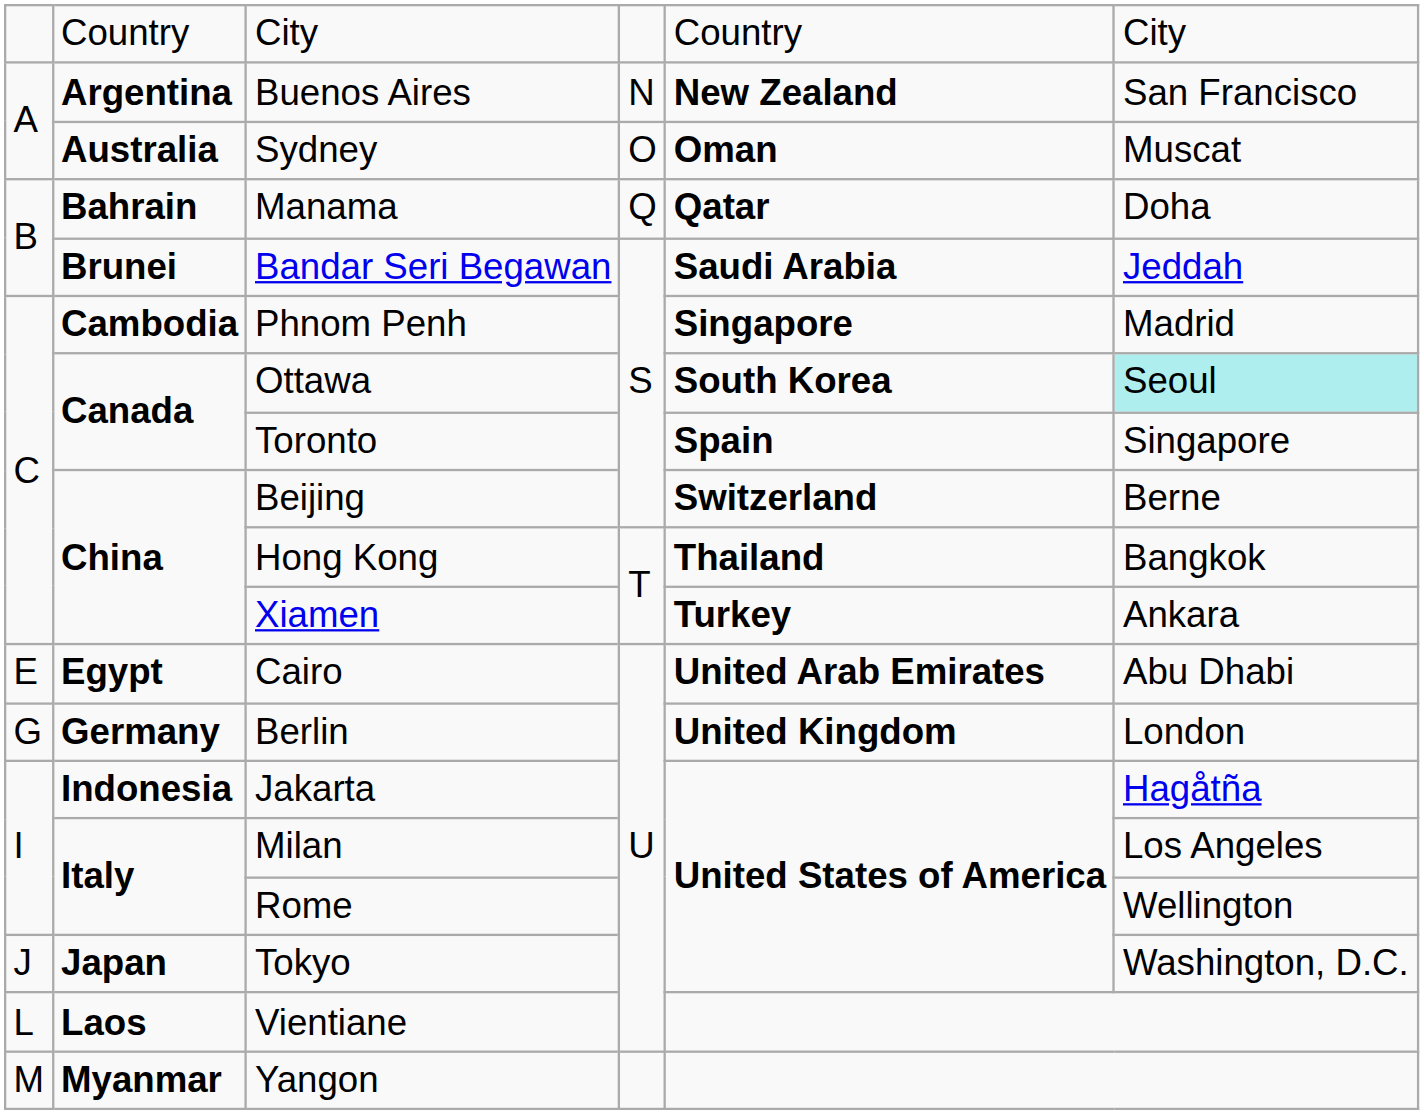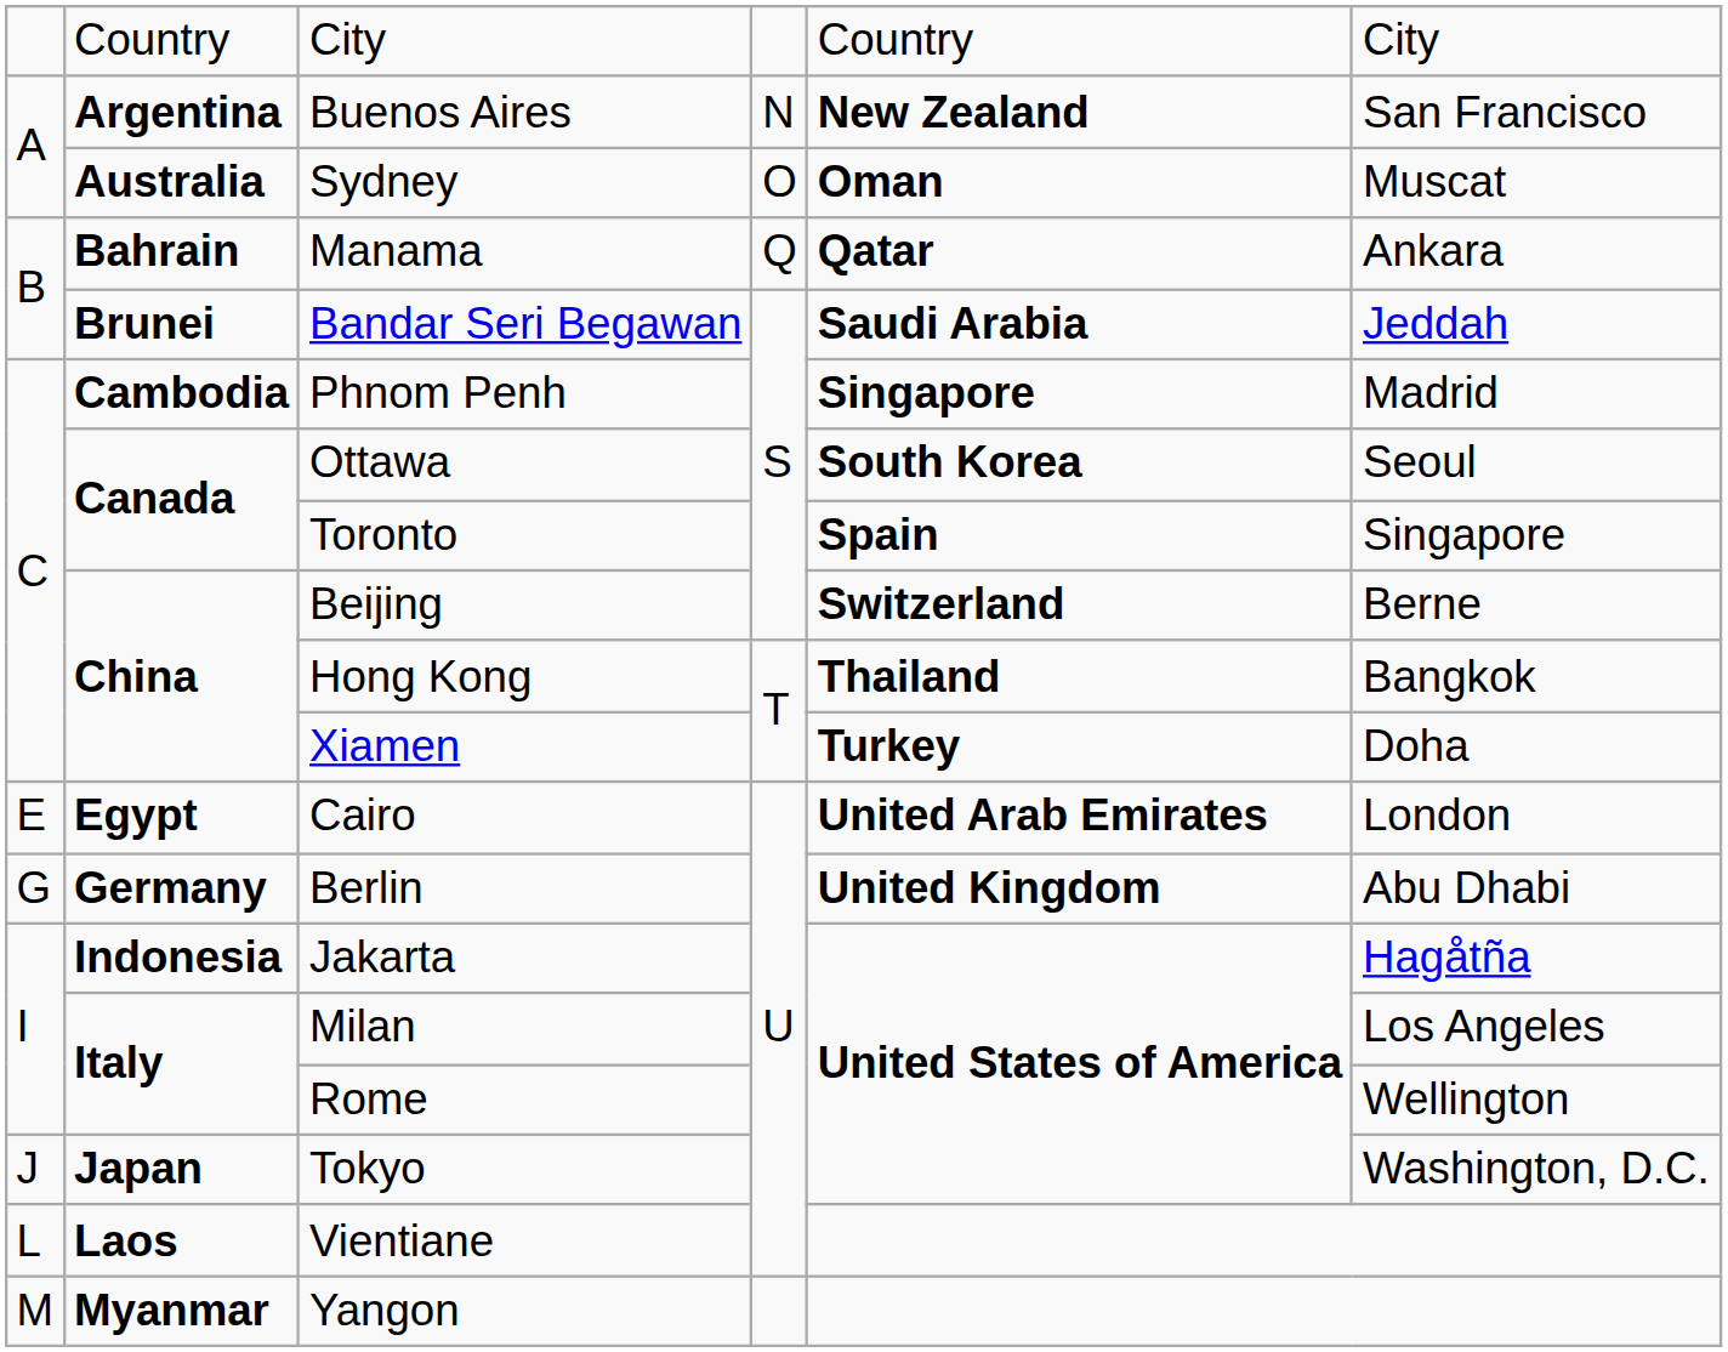 <table class="wikitable sortable">
 <tr>
 <td></td>
 <td>Country</td>
 <td>City</td>
 <td></td>
 <td>Country</td>
 <td>City</td>
 </tr>
 <tr>
 <td rowspan="2">A</td>
 <td><strong>Argentina</strong></td>
 <td>Buenos Aires</td>
 <td>N</td>
 <td><strong>New Zealand</strong></td>
 <td>San Francisco</td>
 </tr>
 <tr>
 <td><strong>Australia</strong></td>
 <td>Sydney</td>
 <td>O</td>
 <td><strong>Oman</strong></td>
 <td>Muscat</td>
 </tr>
 <tr>
 <td rowspan="2">B</td>
 <td><strong>Bahrain</strong></td>
 <td>Manama</td>
 <td>Q</td>
 <td><strong>Qatar</strong></td>
-<td>Doha</td>
+<td>Ankara</td>
 </tr>
 <tr>
 <td><strong>Brunei</strong></td>
 <td><a href='#'>Bandar Seri Begawan</a></td>
 <td rowspan="5">S</td>
 <td><strong>Saudi Arabia</strong></td>
 <td><a href='#'>Jeddah</a></td>
 </tr>
 <tr>
 <td rowspan="6">C</td>
 <td><strong>Cambodia</strong></td>
 <td>Phnom Penh</td>
 <td><strong>Singapore</strong></td>
 <td>Madrid</td>
 </tr>
 <tr>
 <td rowspan="2"><strong>Canada</strong></td>
 <td>Ottawa</td>
 <td><strong>South Korea</strong></td>
-<td style="background: paleturquoise;">Seoul</td>
+<td>Seoul</td>
 </tr>
 <tr>
 <td>Toronto</td>
 <td><strong>Spain</strong></td>
 <td>Singapore</td>
 </tr>
 <tr>
 <td rowspan="3"><strong>China</strong></td>
 <td>Beijing</td>
 <td><strong>Switzerland</strong></td>
 <td>Berne</td>
 </tr>
 <tr>
 <td>Hong Kong</td>
 <td rowspan="2">T</td>
 <td><strong>Thailand</strong></td>
 <td>Bangkok</td>
 </tr>
 <tr>
 <td><a href='#'>Xiamen</a></td>
 <td><strong>Turkey</strong></td>
-<td>Ankara</td>
+<td>Doha</td>
 </tr>
 <tr>
 <td>E</td>
 <td><strong>Egypt</strong></td>
 <td>Cairo</td>
 <td rowspan="7">U</td>
 <td><strong>United Arab Emirates</strong></td>
-<td>Abu Dhabi</td>
+<td>London</td>
 </tr>
 <tr>
 <td>G</td>
 <td><strong>Germany</strong></td>
 <td>Berlin</td>
 <td><strong>United Kingdom</strong></td>
-<td>London</td>
+<td>Abu Dhabi</td>
 </tr>
 <tr>
 <td rowspan="3">I</td>
 <td><strong>Indonesia</strong></td>
 <td>Jakarta</td>
 <td rowspan="4"><strong>United States of America</strong></td>
 <td><a href='#'>Hagåtña</a></td>
 </tr>
 <tr>
 <td rowspan="2"><strong>Italy</strong></td>
 <td>Milan</td>
 <td>Los Angeles</td>
 </tr>
 <tr>
 <td>Rome</td>
 <td>Wellington</td>
 </tr>
 <tr>
 <td>J</td>
 <td><strong>Japan</strong></td>
 <td>Tokyo</td>
 <td>Washington, D.C.</td>
 </tr>
 <tr>
 <td>L</td>
 <td><strong>Laos</strong></td>
 <td>Vientiane</td>
 </tr>
 <tr>
 <td>M</td>
 <td><strong>Myanmar</strong></td>
 <td>Yangon</td>
 <td></td>
 <td colspan="2"></td>
 </tr>
 </table>
